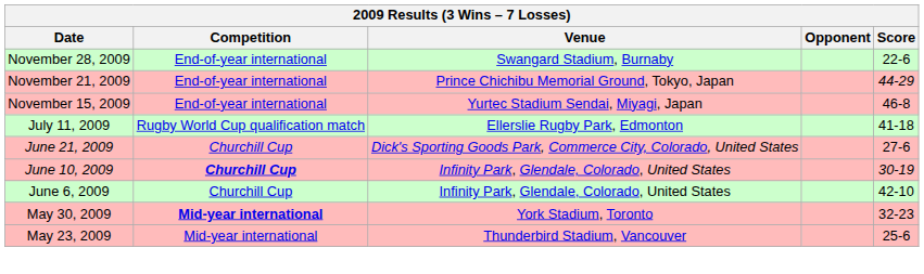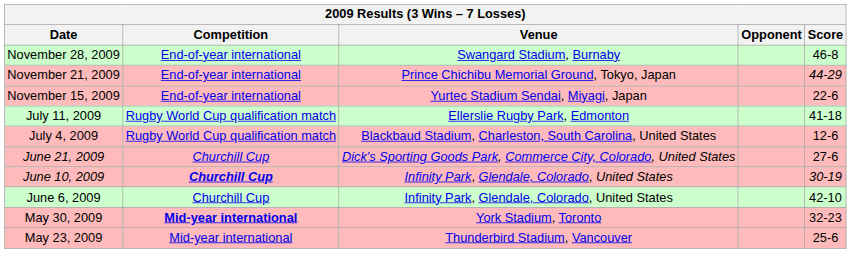 <table class="wikitable sortable">
 <tr>
 <th colspan="5"><strong>2009 Results (3 Wins – 7 Losses)</strong></th>
 </tr>
 <tr>
 <th>Date</th>
 <th>Competition</th>
 <th>Venue</th>
 <th>Opponent</th>
 <th>Score</th>
 </tr>
 <tr style="background:#cfc;">
 <td align=center>November 28, 2009</td>
 <td align=center><a href='#'>End-of-year international</a></td>
 <td align=center><a href='#'>Swangard Stadium</a>, <a href='#'>Burnaby</a></td>
 <td></td>
-<td align=center>22-6</td>
+<td align=center>46-8</td>
 </tr>
 <tr style="background:#fbb;">
 <td align=center>November 21, 2009</td>
 <td align=center><a href='#'>End-of-year international</a></td>
 <td align=center><a href='#'>Prince Chichibu Memorial Ground</a>, Tokyo, Japan</td>
 <td></td>
 <td align=center><em>44-29</em></td>
 </tr>
 <tr style="background:#fbb;">
 <td align=center>November 15, 2009</td>
 <td align=center><a href='#'>End-of-year international</a></td>
 <td align=center><a href='#'>Yurtec Stadium Sendai</a>, <a href='#'>Miyagi</a>, Japan</td>
 <td></td>
-<td align=center>46-8</td>
+<td align=center>22-6</td>
 </tr>
 <tr style="background:#cfc;">
 <td align=center>July 11, 2009</td>
 <td align=center><a href='#'>Rugby World Cup qualification match</a></td>
 <td align=center><a href='#'>Ellerslie Rugby Park</a>, <a href='#'>Edmonton</a></td>
 <td></td>
 <td align=center>41-18</td>
+</tr>
+<tr style="background:#fbb;">
+<td align=center>July 4, 2009</td>
+<td align=center><a href='#'>Rugby World Cup qualification match</a></td>
+<td align=center><a href='#'>Blackbaud Stadium</a>, <a href='#'>Charleston, South Carolina</a>, United States</td>
+<td></td>
+<td align=center>12-6</td>
 </tr>
 <tr style="background:#fbb;">
 <td align=center><em>June 21, 2009</em></td>
 <td align=center><em><a href='#'>Churchill Cup</a></em></td>
 <td align=center><em><a href='#'>Dick's Sporting Goods Park</a>, <a href='#'>Commerce City, Colorado</a>, United States</em></td>
 <td><em></em></td>
 <td align=center>27-6</td>
 </tr>
 <tr style="background:#fbb;">
 <td align=center><em>June 10, 2009</em></td>
 <td align=center><strong><em><a href='#'>Churchill Cup</a></em></strong></td>
 <td align=center><em><a href='#'>Infinity Park</a></em>, <em><a href='#'>Glendale, Colorado</a></em>, <em>United States</em></td>
 <td><em></em></td>
 <td align=center><em>30-19</em></td>
 </tr>
 <tr style="background:#cfc;">
 <td align=center>June 6, 2009</td>
 <td align=center><a href='#'>Churchill Cup</a></td>
 <td align=center><a href='#'>Infinity Park</a>, <a href='#'>Glendale, Colorado</a>, United States</td>
 <td></td>
 <td align=center>42-10</td>
 </tr>
 <tr style="background:#fbb;">
 <td align=center>May 30, 2009</td>
 <td align=center><strong><a href='#'>Mid-year international</a></strong></td>
 <td align=center><a href='#'>York Stadium</a>, <a href='#'>Toronto</a></td>
 <td></td>
 <td align=center>32-23</td>
 </tr>
 <tr style="background:#fbb;">
 <td align=center>May 23, 2009</td>
 <td align=center><a href='#'>Mid-year international</a></td>
 <td align=center><a href='#'>Thunderbird Stadium</a>, <a href='#'>Vancouver</a></td>
 <td></td>
 <td align=center>25-6</td>
 </tr>
 </table>
